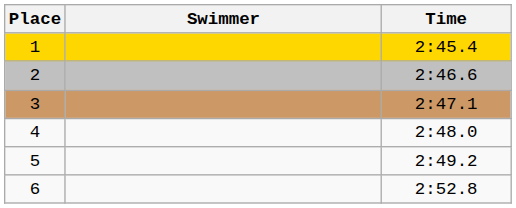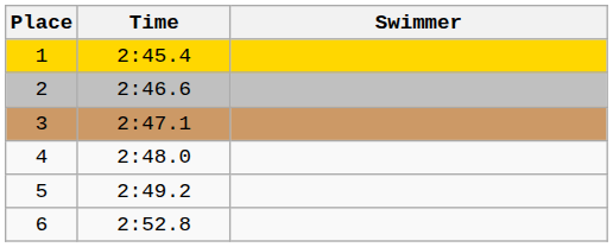 <table class=wikitable style="text-align:center">
 <tr>
 <th>Place</th>
+<th width=90>Time</th>
 <th width=230>Swimmer</th>
-<th width=90>Time</th>
 </tr>
 <tr bgcolor=gold>
 <td>1</td>
+<td>2:45.4</td>
 <td align=left></td>
-<td>2:45.4</td>
 </tr>
 <tr bgcolor=silver>
 <td>2</td>
+<td>2:46.6</td>
 <td align=left></td>
-<td>2:46.6</td>
 </tr>
 <tr bgcolor=cc9966>
 <td>3</td>
+<td>2:47.1</td>
 <td align=left></td>
-<td>2:47.1</td>
 </tr>
 <tr>
 <td>4</td>
+<td>2:48.0</td>
 <td align=left></td>
-<td>2:48.0</td>
 </tr>
 <tr>
 <td>5</td>
+<td>2:49.2</td>
 <td align=left></td>
-<td>2:49.2</td>
 </tr>
 <tr>
 <td>6</td>
+<td>2:52.8</td>
 <td align=left></td>
-<td>2:52.8</td>
 </tr>
 </table>
